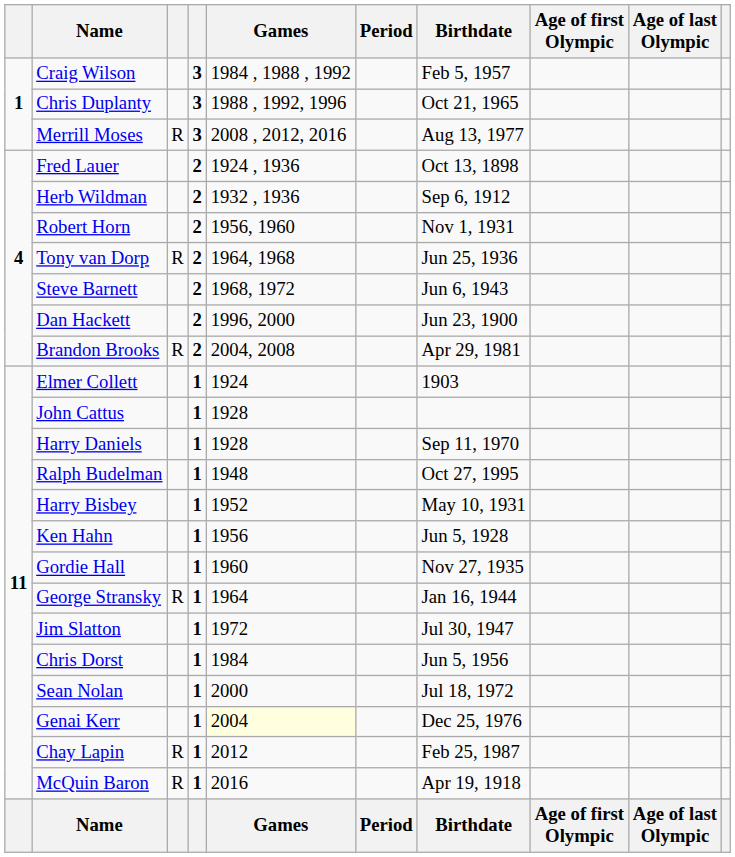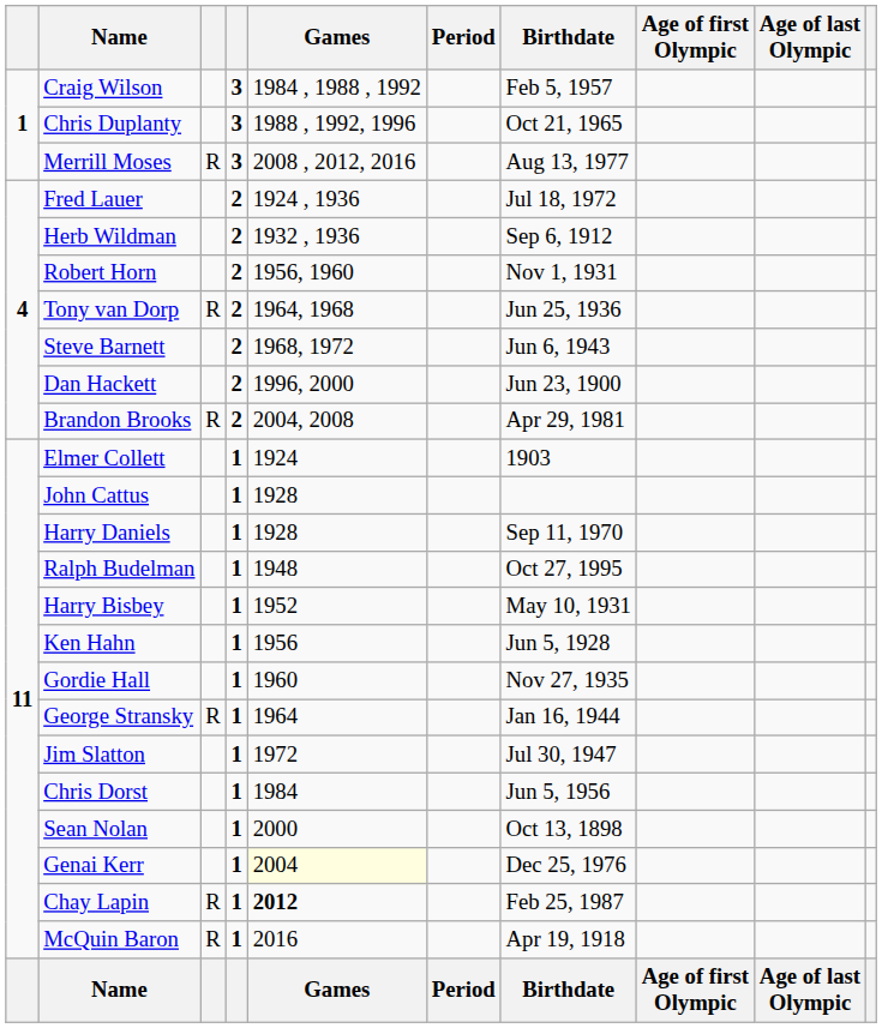 <table class="wikitable sortable" style="text-align: left; font-size: 90%; margin-left: 1em;">
 <tr>
 <th></th>
 <th>Name</th>
 <th></th>
 <th></th>
 <th>Games</th>
 <th>Period</th>
 <th>Birthdate</th>
 <th>Age of first<br>Olympic </th>
 <th>Age of last<br>Olympic </th>
 <th></th>
 </tr>
 <tr>
 <td rowspan="3" style="text-align: center;"><strong>1</strong></td>
 <td data-sort-value="Wilson, Craig"><a href='#'>Craig Wilson</a></td>
 <td style="text-align: center;"></td>
 <td style="text-align: center;"><strong>3</strong></td>
 <td>1984 , 1988 , 1992</td>
 <td></td>
 <td>Feb 5, 1957</td>
 <td></td>
 <td></td>
 <td></td>
 </tr>
 <tr>
 <td data-sort-value="Duplanty, Chris"><a href='#'>Chris Duplanty</a></td>
 <td style="text-align: center;"></td>
 <td style="text-align: center;"><strong>3</strong></td>
 <td>1988 , 1992, 1996</td>
 <td></td>
 <td>Oct 21, 1965</td>
 <td></td>
 <td></td>
 <td></td>
 </tr>
 <tr>
 <td data-sort-value="Moses, Merrill"><a href='#'>Merrill Moses</a></td>
 <td style="text-align: center;">R</td>
 <td style="text-align: center;"><strong>3</strong></td>
 <td>2008 , 2012, 2016</td>
 <td></td>
 <td>Aug 13, 1977</td>
 <td></td>
 <td></td>
 <td></td>
 </tr>
 <tr>
 <td rowspan="7" style="text-align: center;"><strong>4</strong></td>
 <td data-sort-value="Lauer, Fred"><a href='#'>Fred Lauer</a></td>
 <td style="text-align: center;"></td>
 <td style="text-align: center;"><strong>2</strong></td>
 <td>1924 , 1936</td>
 <td></td>
-<td>Oct 13, 1898</td>
+<td>Jul 18, 1972</td>
 <td></td>
 <td></td>
 <td></td>
 </tr>
 <tr>
 <td data-sort-value="Wildman, Herb"><a href='#'>Herb Wildman</a></td>
 <td style="text-align: center;"></td>
 <td style="text-align: center;"><strong>2</strong></td>
 <td>1932 , 1936</td>
 <td></td>
 <td>Sep 6, 1912</td>
 <td></td>
 <td></td>
 <td></td>
 </tr>
 <tr>
 <td data-sort-value="Horn, Robert"><a href='#'>Robert Horn</a></td>
 <td style="text-align: center;"></td>
 <td style="text-align: center;"><strong>2</strong></td>
 <td>1956, 1960</td>
 <td></td>
 <td>Nov 1, 1931</td>
 <td></td>
 <td></td>
 <td></td>
 </tr>
 <tr>
 <td data-sort-value="van Dorp, Tony"><a href='#'>Tony van Dorp</a></td>
 <td style="text-align: center;">R</td>
 <td style="text-align: center;"><strong>2</strong></td>
 <td>1964, 1968</td>
 <td></td>
 <td>Jun 25, 1936</td>
 <td></td>
 <td></td>
 <td></td>
 </tr>
 <tr>
 <td data-sort-value="Barnett, Steve"><a href='#'>Steve Barnett</a></td>
 <td style="text-align: center;"></td>
 <td style="text-align: center;"><strong>2</strong></td>
 <td>1968, 1972 </td>
 <td></td>
 <td>Jun 6, 1943</td>
 <td></td>
 <td></td>
 <td></td>
 </tr>
 <tr>
 <td data-sort-value="Hackett, Dan"><a href='#'>Dan Hackett</a></td>
 <td style="text-align: center;"></td>
 <td style="text-align: center;"><strong>2</strong></td>
 <td>1996, 2000</td>
 <td></td>
 <td>Jun 23, 1900</td>
 <td></td>
 <td></td>
 <td></td>
 </tr>
 <tr>
 <td data-sort-value="Brooks, Brandon"><a href='#'>Brandon Brooks</a></td>
 <td style="text-align: center;">R</td>
 <td style="text-align: center;"><strong>2</strong></td>
 <td>2004, 2008 </td>
 <td></td>
 <td>Apr 29, 1981</td>
 <td></td>
 <td></td>
 <td></td>
 </tr>
 <tr>
 <td rowspan="14" style="text-align: center;"><strong>11</strong></td>
 <td data-sort-value="Collett, Elmer"><a href='#'>Elmer Collett</a></td>
 <td style="text-align: center;"></td>
 <td style="text-align: center;"><strong>1</strong></td>
 <td>1924 </td>
 <td></td>
 <td>1903</td>
 <td></td>
 <td></td>
 <td></td>
 </tr>
 <tr>
 <td data-sort-value="Cattus, John"><a href='#'>John Cattus</a></td>
 <td style="text-align: center;"></td>
 <td style="text-align: center;"><strong>1</strong></td>
 <td>1928</td>
 <td></td>
 <td></td>
 <td></td>
 <td></td>
 <td></td>
 </tr>
 <tr>
 <td data-sort-value="Daniels, Harry"><a href='#'>Harry Daniels</a></td>
 <td style="text-align: center;"></td>
 <td style="text-align: center;"><strong>1</strong></td>
 <td>1928</td>
 <td></td>
 <td>Sep 11, 1970</td>
 <td></td>
 <td></td>
 <td></td>
 </tr>
 <tr>
 <td data-sort-value="Budelman, Ralph"><a href='#'>Ralph Budelman</a></td>
 <td style="text-align: center;"></td>
 <td style="text-align: center;"><strong>1</strong></td>
 <td>1948</td>
 <td></td>
 <td>Oct 27, 1995</td>
 <td></td>
 <td></td>
 <td></td>
 </tr>
 <tr>
 <td data-sort-value="Bisbey, Harry"><a href='#'>Harry Bisbey</a></td>
 <td style="text-align: center;"></td>
 <td style="text-align: center;"><strong>1</strong></td>
 <td>1952</td>
 <td></td>
 <td>May 10, 1931</td>
 <td></td>
 <td></td>
 <td></td>
 </tr>
 <tr>
 <td data-sort-value="Hahn, Ken"><a href='#'>Ken Hahn</a></td>
 <td style="text-align: center;"></td>
 <td style="text-align: center;"><strong>1</strong></td>
 <td>1956</td>
 <td></td>
 <td>Jun 5, 1928</td>
 <td></td>
 <td></td>
 <td></td>
 </tr>
 <tr>
 <td data-sort-value="Hall, Gordie"><a href='#'>Gordie Hall</a></td>
 <td style="text-align: center;"></td>
 <td style="text-align: center;"><strong>1</strong></td>
 <td>1960</td>
 <td></td>
 <td>Nov 27, 1935</td>
 <td></td>
 <td></td>
 <td></td>
 </tr>
 <tr>
 <td data-sort-value="Stransky, George"><a href='#'>George Stransky</a></td>
 <td style="text-align: center;">R</td>
 <td style="text-align: center;"><strong>1</strong></td>
 <td>1964</td>
 <td></td>
 <td>Jan 16, 1944</td>
 <td></td>
 <td></td>
 <td></td>
 </tr>
 <tr>
 <td data-sort-value="Slatton, Jim"><a href='#'>Jim Slatton</a></td>
 <td style="text-align: center;"></td>
 <td style="text-align: center;"><strong>1</strong></td>
 <td>1972 </td>
 <td></td>
 <td>Jul 30, 1947</td>
 <td></td>
 <td></td>
 <td></td>
 </tr>
 <tr>
 <td data-sort-value="Dorst, Chris"><a href='#'>Chris Dorst</a></td>
 <td style="text-align: center;"></td>
 <td style="text-align: center;"><strong>1</strong></td>
 <td>1984 </td>
 <td></td>
 <td>Jun 5, 1956</td>
 <td></td>
 <td></td>
 <td></td>
 </tr>
 <tr>
 <td data-sort-value="Nolan, Sean"><a href='#'>Sean Nolan</a></td>
 <td style="text-align: center;"></td>
 <td style="text-align: center;"><strong>1</strong></td>
 <td>2000</td>
 <td></td>
-<td>Jul 18, 1972</td>
+<td>Oct 13, 1898</td>
 <td></td>
 <td></td>
 <td></td>
 </tr>
 <tr>
 <td data-sort-value="Kerr, Genai"><a href='#'>Genai Kerr</a></td>
 <td style="text-align: center;"></td>
 <td style="text-align: center;"><strong>1</strong></td>
 <td style="background: lightyellow;">2004</td>
 <td></td>
 <td>Dec 25, 1976</td>
 <td></td>
 <td></td>
 <td></td>
 </tr>
 <tr>
 <td data-sort-value="Lapin, Chay"><a href='#'>Chay Lapin</a></td>
 <td style="text-align: center;">R</td>
 <td style="text-align: center;"><strong>1</strong></td>
-<td>2012</td>
+<td><strong>2012</strong></td>
 <td></td>
 <td>Feb 25, 1987</td>
 <td></td>
 <td></td>
 <td></td>
 </tr>
 <tr>
 <td data-sort-value="Baron, McQuin"><a href='#'>McQuin Baron</a></td>
 <td style="text-align: center;">R</td>
 <td style="text-align: center;"><strong>1</strong></td>
 <td>2016</td>
 <td></td>
 <td>Apr 19, 1918</td>
 <td></td>
 <td></td>
 <td></td>
 </tr>
 <tr>
 <th></th>
 <th>Name</th>
 <th></th>
 <th></th>
 <th>Games</th>
 <th>Period</th>
 <th>Birthdate</th>
 <th>Age of first<br>Olympic </th>
 <th>Age of last<br>Olympic </th>
 <th></th>
 </tr>
 </table>
